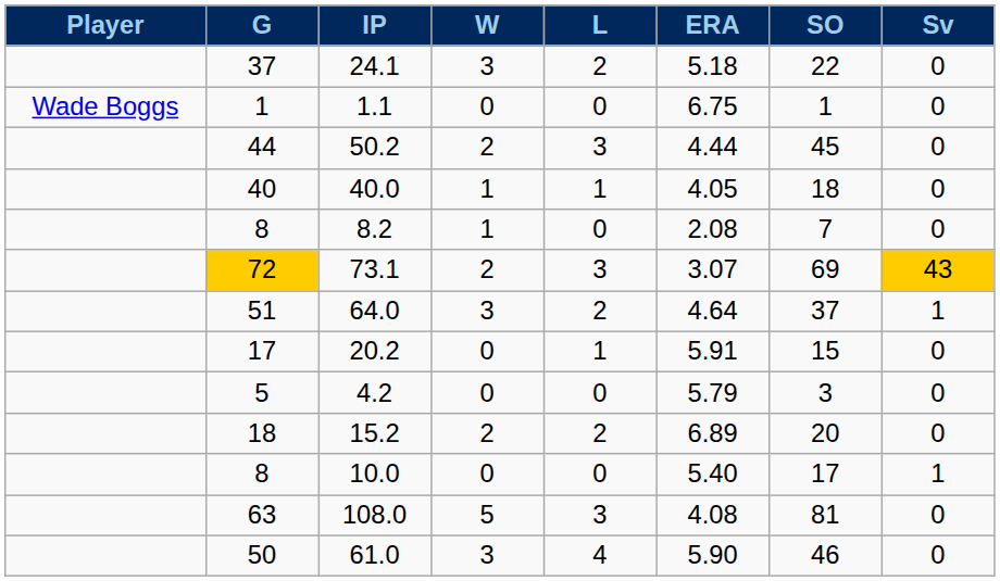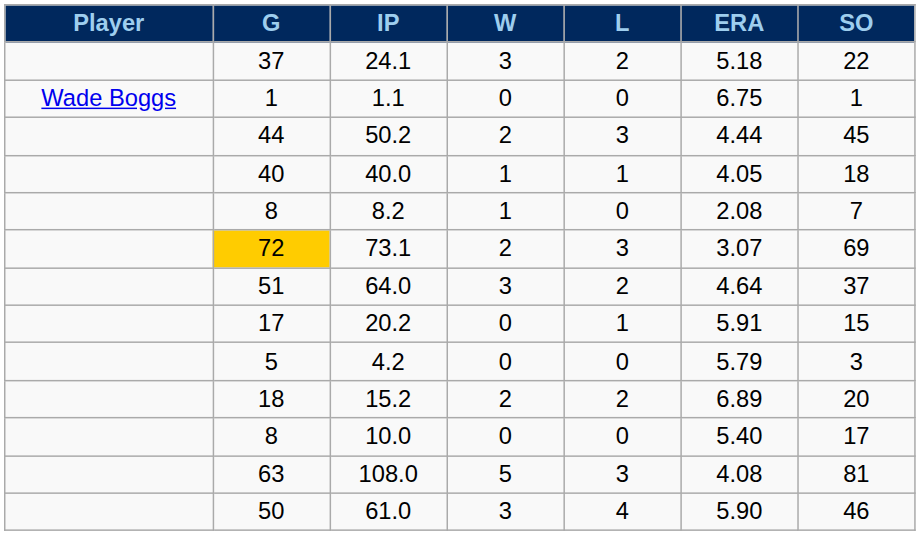 <table class="wikitable sortable">
 <tr>
 <th style="background:#00285D;color:#9ECEEE;" width="16%">Player</th>
 <th style="background:#00285D;color:#9ECEEE;" width="9%">G</th>
 <th style="background:#00285D;color:#9ECEEE;" width="9%">IP</th>
 <th style="background:#00285D;color:#9ECEEE;" width="9%">W</th>
 <th style="background:#00285D;color:#9ECEEE;" width="9%">L</th>
 <th style="background:#00285D;color:#9ECEEE;" width="9%">ERA</th>
 <th style="background:#00285D;color:#9ECEEE;" width="9%">SO</th>
-<th style="background:#00285D;color:#9ECEEE;" width="9%">Sv</th>
 </tr>
 <tr align="center">
 <td></td>
 <td>37</td>
 <td>24.1</td>
 <td>3</td>
 <td>2</td>
 <td>5.18</td>
 <td>22</td>
-<td>0</td>
 </tr>
 <tr align="center">
 <td><a href='#'>Wade Boggs</a></td>
 <td>1</td>
 <td>1.1</td>
 <td>0</td>
 <td>0</td>
 <td>6.75</td>
 <td>1</td>
-<td>0</td>
 </tr>
 <tr align=center>
 <td></td>
 <td>44</td>
 <td>50.2</td>
 <td>2</td>
 <td>3</td>
 <td>4.44</td>
 <td>45</td>
-<td>0</td>
 </tr>
 <tr align="center">
 <td></td>
 <td>40</td>
 <td>40.0</td>
 <td>1</td>
 <td>1</td>
 <td>4.05</td>
 <td>18</td>
-<td>0</td>
 </tr>
 <tr align="center">
 <td></td>
 <td>8</td>
 <td>8.2</td>
 <td>1</td>
 <td>0</td>
 <td>2.08</td>
 <td>7</td>
-<td>0</td>
 </tr>
 <tr align="center">
 <td></td>
 <td style="background:#fc0;">72</td>
 <td>73.1</td>
 <td>2</td>
 <td>3</td>
 <td>3.07</td>
 <td>69</td>
-<td style="background:#fc0;">43</td>
 </tr>
 <tr align="center">
 <td></td>
 <td>51</td>
 <td>64.0</td>
 <td>3</td>
 <td>2</td>
 <td>4.64</td>
 <td>37</td>
-<td>1</td>
 </tr>
 <tr align="center">
 <td></td>
 <td>17</td>
 <td>20.2</td>
 <td>0</td>
 <td>1</td>
 <td>5.91</td>
 <td>15</td>
-<td>0</td>
 </tr>
 <tr align="center">
 <td></td>
 <td>5</td>
 <td>4.2</td>
 <td>0</td>
 <td>0</td>
 <td>5.79</td>
 <td>3</td>
-<td>0</td>
 </tr>
 <tr align="center">
 <td></td>
 <td>18</td>
 <td>15.2</td>
 <td>2</td>
 <td>2</td>
 <td>6.89</td>
 <td>20</td>
-<td>0</td>
 </tr>
 <tr align="center">
 <td></td>
 <td>8</td>
 <td>10.0</td>
 <td>0</td>
 <td>0</td>
 <td>5.40</td>
 <td>17</td>
-<td>1</td>
 </tr>
 <tr align="center">
 <td></td>
 <td>63</td>
 <td>108.0</td>
 <td>5</td>
 <td>3</td>
 <td>4.08</td>
 <td>81</td>
-<td>0</td>
 </tr>
 <tr align="center">
 <td></td>
 <td>50</td>
 <td>61.0</td>
 <td>3</td>
 <td>4</td>
 <td>5.90</td>
 <td>46</td>
-<td>0</td>
 </tr>
 </table>
